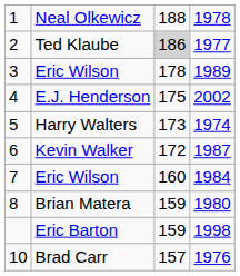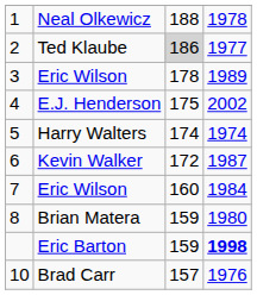 <table class="wikitable">
 <tr>
 </tr>
 <tr>
 <td>1</td>
 <td><a href='#'>Neal Olkewicz</a></td>
 <td>188</td>
 <td><a href='#'>1978</a></td>
 </tr>
 <tr>
 <td>2</td>
 <td>Ted Klaube</td>
 <td style="background: lightgrey;">186</td>
 <td><a href='#'>1977</a></td>
 </tr>
 <tr>
 <td>3</td>
 <td><a href='#'>Eric Wilson</a></td>
 <td>178</td>
 <td><a href='#'>1989</a></td>
 </tr>
 <tr>
 <td>4</td>
 <td><a href='#'>E.J. Henderson</a></td>
 <td>175</td>
 <td><a href='#'>2002</a></td>
 </tr>
 <tr>
 <td>5</td>
 <td>Harry Walters</td>
-<td>173</td>
+<td>174</td>
 <td><a href='#'>1974</a></td>
 </tr>
 <tr>
 <td>6</td>
 <td><a href='#'>Kevin Walker</a></td>
 <td>172</td>
 <td><a href='#'>1987</a></td>
 </tr>
 <tr>
 <td>7</td>
 <td><a href='#'>Eric Wilson</a></td>
 <td>160</td>
 <td><a href='#'>1984</a></td>
 </tr>
 <tr>
 <td>8</td>
 <td>Brian Matera</td>
 <td>159</td>
 <td><a href='#'>1980</a></td>
 </tr>
 <tr>
 <td></td>
 <td><a href='#'>Eric Barton</a></td>
 <td>159</td>
-<td><a href='#'>1998</a></td>
+<td><strong><a href='#'>1998</a></strong></td>
 </tr>
 <tr>
 <td>10</td>
 <td>Brad Carr</td>
 <td>157</td>
 <td><a href='#'>1976</a></td>
 </tr>
 </table>
